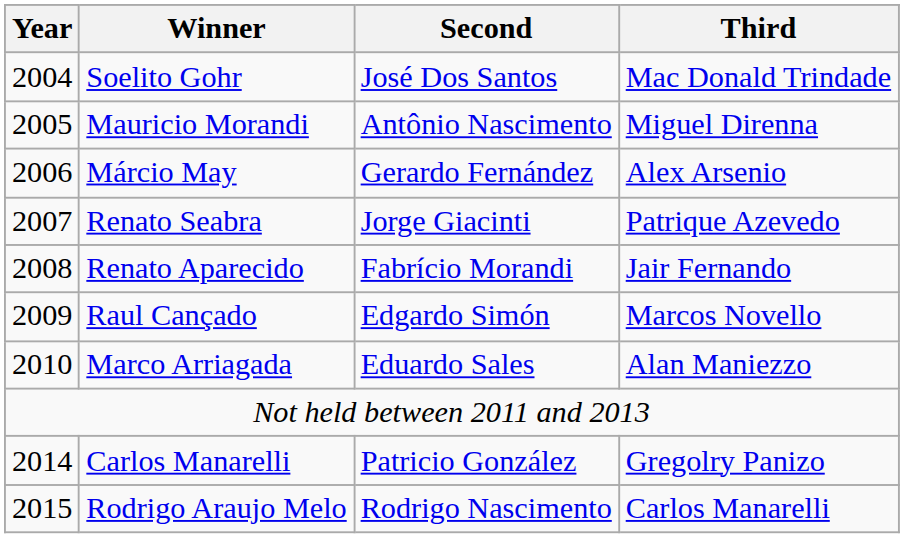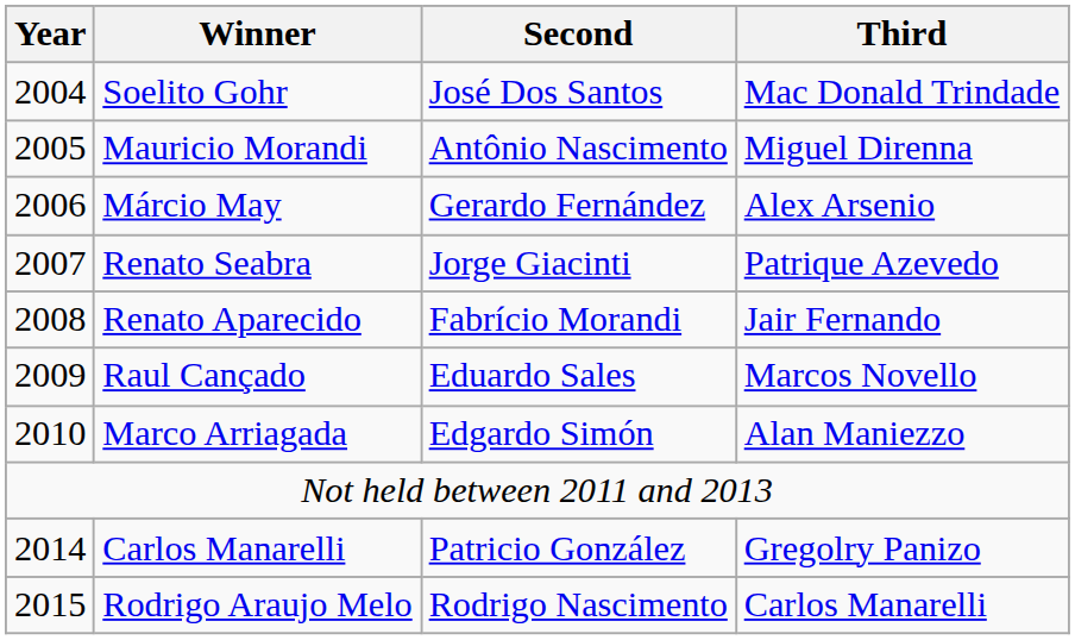 <table class="wikitable">
 <tr>
 <th>Year</th>
 <th>Winner</th>
 <th>Second</th>
 <th>Third</th>
 </tr>
 <tr>
 <td>2004</td>
 <td> <a href='#'>Soelito Gohr</a></td>
 <td> <a href='#'>José Dos Santos</a></td>
 <td> <a href='#'>Mac Donald Trindade</a></td>
 </tr>
 <tr>
 <td>2005</td>
 <td> <a href='#'>Mauricio Morandi</a></td>
 <td> <a href='#'>Antônio Nascimento</a></td>
 <td> <a href='#'>Miguel Direnna</a></td>
 </tr>
 <tr>
 <td>2006</td>
 <td> <a href='#'>Márcio May</a></td>
 <td> <a href='#'>Gerardo Fernández</a></td>
 <td> <a href='#'>Alex Arsenio</a></td>
 </tr>
 <tr>
 <td>2007</td>
 <td> <a href='#'>Renato Seabra</a></td>
 <td> <a href='#'>Jorge Giacinti</a></td>
 <td> <a href='#'>Patrique Azevedo</a></td>
 </tr>
 <tr>
 <td>2008</td>
 <td> <a href='#'>Renato Aparecido</a></td>
 <td> <a href='#'>Fabrício Morandi</a></td>
 <td> <a href='#'>Jair Fernando</a></td>
 </tr>
 <tr>
 <td>2009</td>
 <td> <a href='#'>Raul Cançado</a></td>
-<td> <a href='#'>Edgardo Simón</a></td>
+<td> <a href='#'>Eduardo Sales</a></td>
 <td> <a href='#'>Marcos Novello</a></td>
 </tr>
 <tr>
 <td>2010</td>
 <td> <a href='#'>Marco Arriagada</a></td>
-<td> <a href='#'>Eduardo Sales</a></td>
+<td> <a href='#'>Edgardo Simón</a></td>
 <td> <a href='#'>Alan Maniezzo</a></td>
 </tr>
 <tr>
 <td colspan=4 align=center><em>Not held between 2011 and 2013</em></td>
 </tr>
 <tr>
 <td>2014</td>
 <td> <a href='#'>Carlos Manarelli</a></td>
 <td> <a href='#'>Patricio González</a></td>
 <td> <a href='#'>Gregolry Panizo</a></td>
 </tr>
 <tr>
 <td>2015</td>
 <td> <a href='#'>Rodrigo Araujo Melo</a></td>
 <td> <a href='#'>Rodrigo Nascimento</a></td>
 <td> <a href='#'>Carlos Manarelli</a></td>
 </tr>
 </table>
